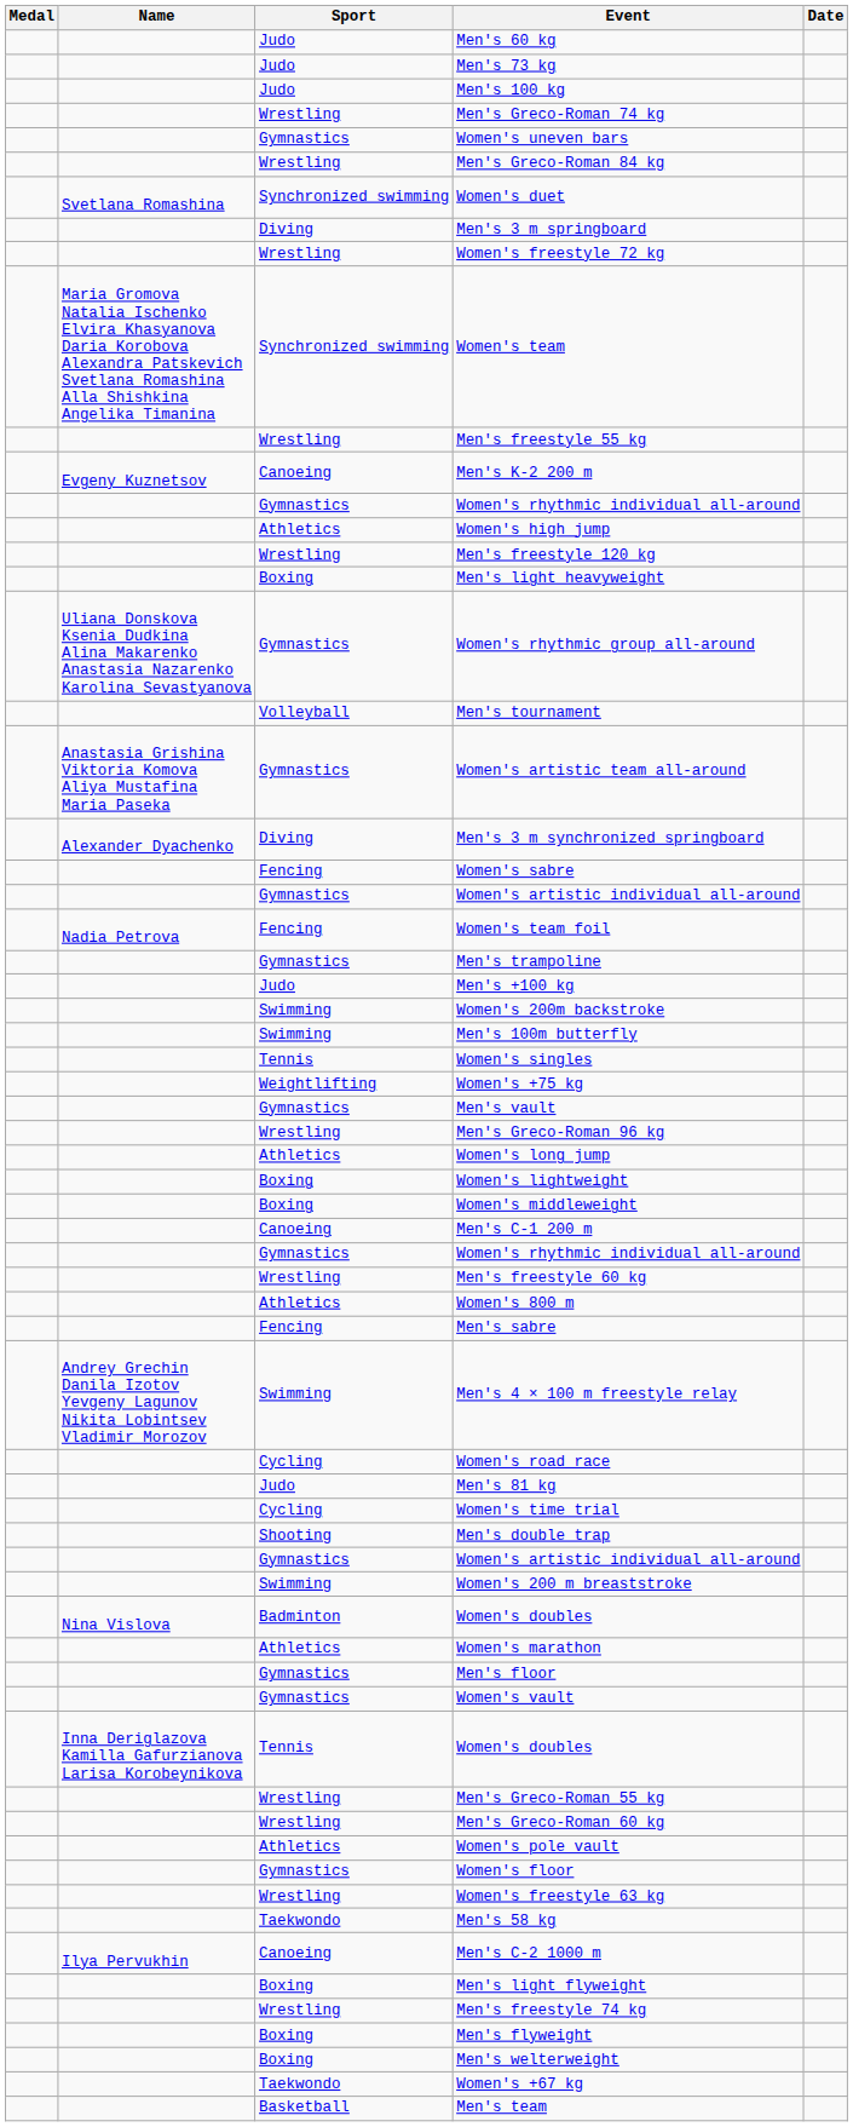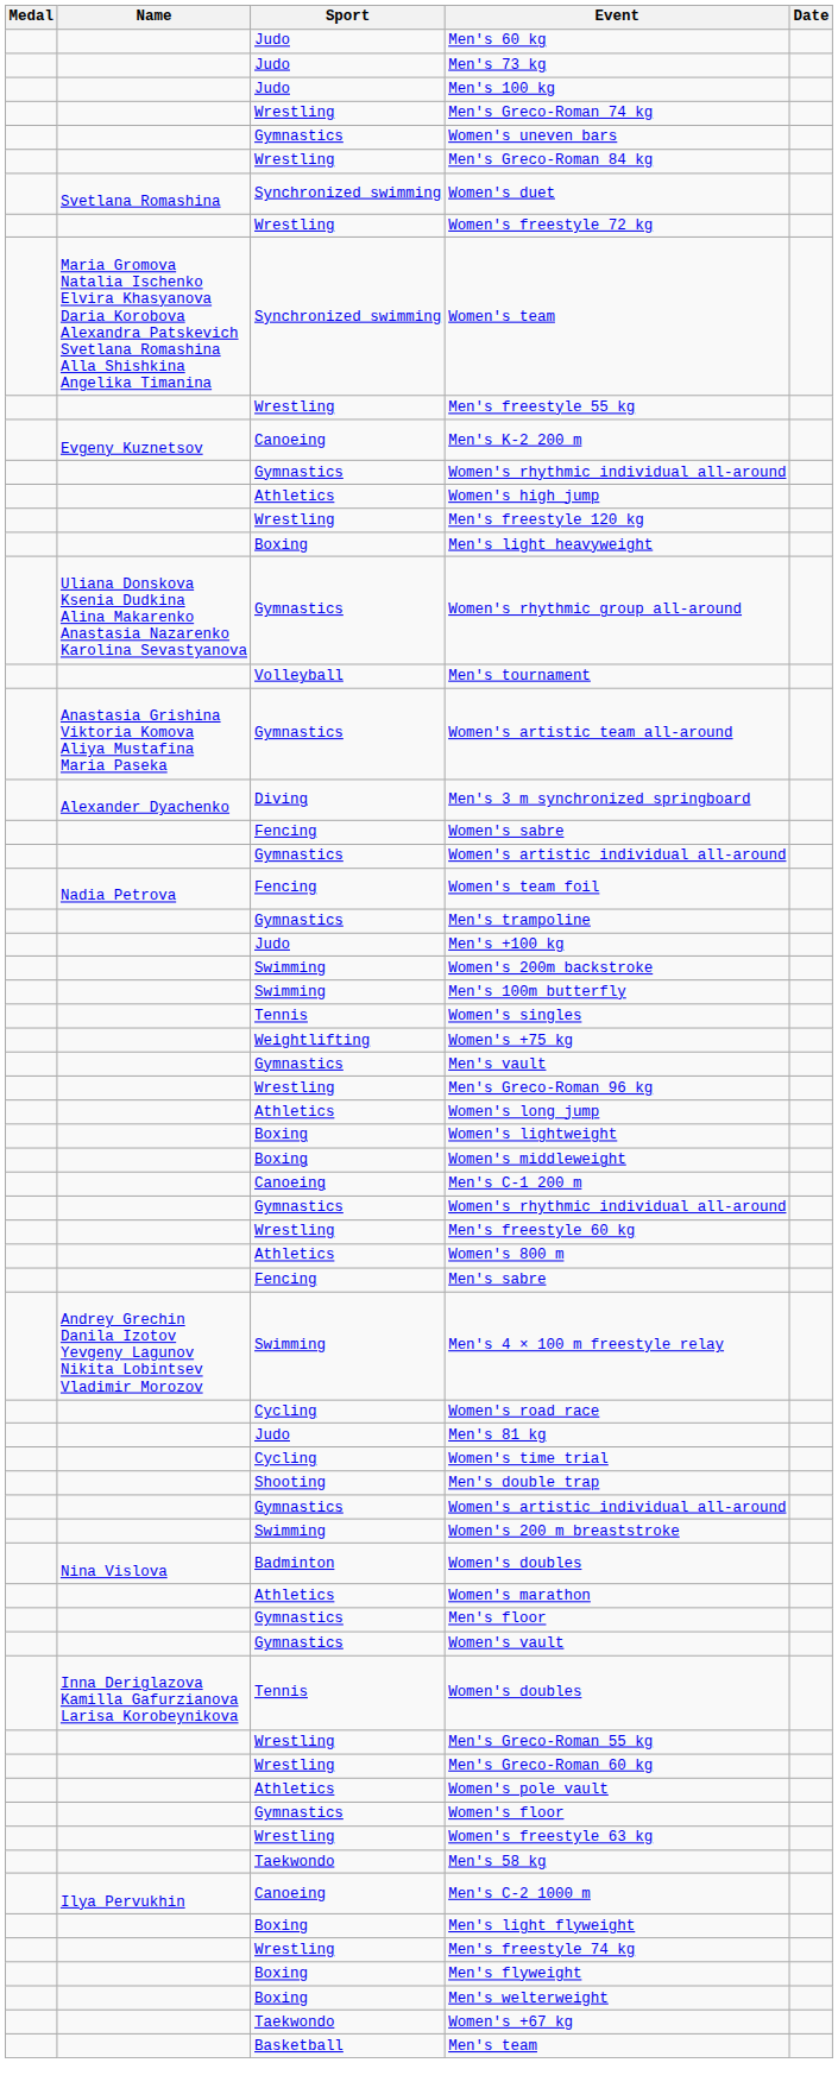 <table class="wikitable sortable"  style="font-size:95%">
 <tr>
 <th>Medal</th>
 <th>Name</th>
 <th>Sport</th>
 <th>Event</th>
 <th>Date</th>
 </tr>
 <tr>
 <td></td>
 <td></td>
 <td><a href='#'>Judo</a></td>
 <td><a href='#'>Men's 60 kg</a></td>
 <td></td>
 </tr>
 <tr>
 <td></td>
 <td></td>
 <td><a href='#'>Judo</a></td>
 <td><a href='#'>Men's 73 kg</a></td>
 <td></td>
 </tr>
 <tr>
 <td></td>
 <td></td>
 <td><a href='#'>Judo</a></td>
 <td><a href='#'>Men's 100 kg</a></td>
 <td></td>
 </tr>
 <tr>
 <td></td>
 <td></td>
 <td><a href='#'>Wrestling</a></td>
 <td><a href='#'>Men's Greco-Roman 74 kg</a></td>
 <td></td>
 </tr>
 <tr>
 <td></td>
 <td></td>
 <td><a href='#'>Gymnastics</a></td>
 <td><a href='#'>Women's uneven bars</a></td>
 <td></td>
 </tr>
 <tr>
 <td></td>
 <td></td>
 <td><a href='#'>Wrestling</a></td>
 <td><a href='#'>Men's Greco-Roman 84 kg</a></td>
 <td></td>
 </tr>
 <tr>
 <td></td>
 <td><br><a href='#'>Svetlana Romashina</a></td>
 <td><a href='#'>Synchronized swimming</a></td>
 <td><a href='#'>Women's duet</a></td>
-<td></td>
-</tr>
-<tr>
-<td></td>
-<td></td>
-<td><a href='#'>Diving</a></td>
-<td><a href='#'>Men's 3 m springboard</a></td>
 <td></td>
 </tr>
 <tr>
 <td></td>
 <td></td>
 <td><a href='#'>Wrestling</a></td>
 <td><a href='#'>Women's freestyle 72 kg</a></td>
 <td></td>
 </tr>
 <tr>
 <td></td>
 <td><br><a href='#'>Maria Gromova</a><br><a href='#'>Natalia Ischenko</a><br><a href='#'>Elvira Khasyanova</a><br><a href='#'>Daria Korobova</a><br><a href='#'>Alexandra Patskevich</a><br><a href='#'>Svetlana Romashina</a><br><a href='#'>Alla Shishkina</a><br><a href='#'>Angelika Timanina</a></td>
 <td><a href='#'>Synchronized swimming</a></td>
 <td><a href='#'>Women's team</a></td>
 <td></td>
 </tr>
 <tr>
 <td></td>
 <td></td>
 <td><a href='#'>Wrestling</a></td>
 <td><a href='#'>Men's freestyle 55 kg</a></td>
 <td></td>
 </tr>
 <tr>
 <td></td>
 <td><br><a href='#'>Evgeny Kuznetsov</a></td>
 <td><a href='#'>Canoeing</a></td>
 <td><a href='#'>Men's K-2 200 m</a></td>
 <td></td>
 </tr>
 <tr>
 <td></td>
 <td></td>
 <td><a href='#'>Gymnastics</a></td>
 <td><a href='#'>Women's rhythmic individual all-around</a></td>
 <td></td>
 </tr>
 <tr>
 <td></td>
 <td></td>
 <td><a href='#'>Athletics</a></td>
 <td><a href='#'>Women's high jump</a></td>
 <td></td>
 </tr>
 <tr>
 <td></td>
 <td></td>
 <td><a href='#'>Wrestling</a></td>
 <td><a href='#'>Men's freestyle 120 kg</a></td>
 <td></td>
 </tr>
 <tr>
 <td></td>
 <td></td>
 <td><a href='#'>Boxing</a></td>
 <td><a href='#'>Men's light heavyweight</a></td>
 <td></td>
 </tr>
 <tr>
 <td></td>
 <td><br><a href='#'>Uliana Donskova</a><br><a href='#'>Ksenia Dudkina</a><br><a href='#'>Alina Makarenko</a><br><a href='#'>Anastasia Nazarenko</a><br><a href='#'>Karolina Sevastyanova</a></td>
 <td><a href='#'>Gymnastics</a></td>
 <td><a href='#'>Women's rhythmic group all-around</a></td>
 <td></td>
 </tr>
 <tr>
 <td></td>
 <td><br></td>
 <td><a href='#'>Volleyball</a></td>
 <td><a href='#'>Men's tournament</a></td>
 <td></td>
 </tr>
 <tr>
 <td></td>
 <td><br><a href='#'>Anastasia Grishina</a><br><a href='#'>Viktoria Komova</a><br><a href='#'>Aliya Mustafina</a><br><a href='#'>Maria Paseka</a></td>
 <td><a href='#'>Gymnastics</a></td>
 <td><a href='#'>Women's artistic team all-around</a></td>
 <td></td>
 </tr>
 <tr>
 <td></td>
 <td><br><a href='#'>Alexander Dyachenko</a></td>
 <td><a href='#'>Diving</a></td>
 <td><a href='#'>Men's 3 m synchronized springboard</a></td>
 <td></td>
 </tr>
 <tr>
 <td></td>
 <td></td>
 <td><a href='#'>Fencing</a></td>
 <td><a href='#'>Women's sabre</a></td>
 <td></td>
 </tr>
 <tr>
 <td></td>
 <td></td>
 <td><a href='#'>Gymnastics</a></td>
 <td><a href='#'>Women's artistic individual all-around</a></td>
 <td></td>
 </tr>
 <tr>
 <td></td>
 <td><br><a href='#'>Nadia Petrova</a></td>
 <td><a href='#'>Fencing</a></td>
 <td><a href='#'>Women's team foil</a></td>
 <td></td>
 </tr>
 <tr>
 <td></td>
 <td></td>
 <td><a href='#'>Gymnastics</a></td>
 <td><a href='#'>Men's trampoline</a></td>
 <td></td>
 </tr>
 <tr>
 <td></td>
 <td></td>
 <td><a href='#'>Judo</a></td>
 <td><a href='#'>Men's +100 kg</a></td>
 <td></td>
 </tr>
 <tr>
 <td></td>
 <td></td>
 <td><a href='#'>Swimming</a></td>
 <td><a href='#'>Women's 200m backstroke</a></td>
 <td></td>
 </tr>
 <tr>
 <td></td>
 <td></td>
 <td><a href='#'>Swimming</a></td>
 <td><a href='#'>Men's 100m butterfly</a></td>
 <td></td>
 </tr>
 <tr>
 <td></td>
 <td></td>
 <td><a href='#'>Tennis</a></td>
 <td><a href='#'>Women's singles</a></td>
 <td></td>
 </tr>
 <tr>
 <td></td>
 <td></td>
 <td><a href='#'>Weightlifting</a></td>
 <td><a href='#'>Women's +75 kg</a></td>
 <td></td>
 </tr>
 <tr>
 <td></td>
 <td></td>
 <td><a href='#'>Gymnastics</a></td>
 <td><a href='#'>Men's vault</a></td>
 <td></td>
 </tr>
 <tr>
 <td></td>
 <td></td>
 <td><a href='#'>Wrestling</a></td>
 <td><a href='#'>Men's Greco-Roman 96 kg</a></td>
 <td></td>
 </tr>
 <tr>
 <td></td>
 <td></td>
 <td><a href='#'>Athletics</a></td>
 <td><a href='#'>Women's long jump</a></td>
 <td></td>
 </tr>
 <tr>
 <td></td>
 <td></td>
 <td><a href='#'>Boxing</a></td>
 <td><a href='#'>Women's lightweight</a></td>
 <td></td>
 </tr>
 <tr>
 <td></td>
 <td></td>
 <td><a href='#'>Boxing</a></td>
 <td><a href='#'>Women's middleweight</a></td>
 <td></td>
 </tr>
 <tr>
 <td></td>
 <td></td>
 <td><a href='#'>Canoeing</a></td>
 <td><a href='#'>Men's C-1 200 m</a></td>
 <td></td>
 </tr>
 <tr>
 <td></td>
 <td></td>
 <td><a href='#'>Gymnastics</a></td>
 <td><a href='#'>Women's rhythmic individual all-around</a></td>
 <td></td>
 </tr>
 <tr>
 <td></td>
 <td></td>
 <td><a href='#'>Wrestling</a></td>
 <td><a href='#'>Men's freestyle 60 kg</a></td>
 <td></td>
 </tr>
 <tr>
 <td></td>
 <td></td>
 <td><a href='#'>Athletics</a></td>
 <td><a href='#'>Women's 800 m</a></td>
 <td></td>
 </tr>
 <tr>
 <td></td>
 <td></td>
 <td><a href='#'>Fencing</a></td>
 <td><a href='#'>Men's sabre</a></td>
 <td></td>
 </tr>
 <tr>
 <td></td>
 <td> <br> <a href='#'>Andrey Grechin</a><br><a href='#'>Danila Izotov</a><br><a href='#'>Yevgeny Lagunov</a><br><a href='#'>Nikita Lobintsev</a><br><a href='#'>Vladimir Morozov</a></td>
 <td><a href='#'>Swimming</a></td>
 <td><a href='#'>Men's 4 × 100 m freestyle relay</a></td>
 <td></td>
 </tr>
 <tr>
 <td></td>
 <td></td>
 <td><a href='#'>Cycling</a></td>
 <td><a href='#'>Women's road race</a></td>
 <td></td>
 </tr>
 <tr>
 <td></td>
 <td></td>
 <td><a href='#'>Judo</a></td>
 <td><a href='#'>Men's 81 kg</a></td>
 <td></td>
 </tr>
 <tr>
 <td></td>
 <td></td>
 <td><a href='#'>Cycling</a></td>
 <td><a href='#'>Women's time trial</a></td>
 <td></td>
 </tr>
 <tr>
 <td></td>
 <td></td>
 <td><a href='#'>Shooting</a></td>
 <td><a href='#'>Men's double trap</a></td>
 <td></td>
 </tr>
 <tr>
 <td></td>
 <td></td>
 <td><a href='#'>Gymnastics</a></td>
 <td><a href='#'>Women's artistic individual all-around</a></td>
 <td></td>
 </tr>
 <tr>
 <td></td>
 <td></td>
 <td><a href='#'>Swimming</a></td>
 <td><a href='#'>Women's 200 m breaststroke</a></td>
 <td></td>
 </tr>
 <tr>
 <td></td>
 <td><br><a href='#'>Nina Vislova</a></td>
 <td><a href='#'>Badminton</a></td>
 <td><a href='#'>Women's doubles</a></td>
 <td></td>
 </tr>
 <tr>
 <td></td>
 <td></td>
 <td><a href='#'>Athletics</a></td>
 <td><a href='#'>Women's marathon</a></td>
 <td></td>
 </tr>
 <tr>
 <td></td>
 <td></td>
 <td><a href='#'>Gymnastics</a></td>
 <td><a href='#'>Men's floor</a></td>
 <td></td>
 </tr>
 <tr>
 <td></td>
 <td></td>
 <td><a href='#'>Gymnastics</a></td>
 <td><a href='#'>Women's vault</a></td>
 <td></td>
 </tr>
 <tr>
 <td></td>
 <td><br><a href='#'>Inna Deriglazova</a><br><a href='#'>Kamilla Gafurzianova</a><br><a href='#'>Larisa Korobeynikova</a></td>
 <td><a href='#'>Tennis</a></td>
 <td><a href='#'>Women's doubles</a></td>
 <td></td>
 </tr>
 <tr>
 <td></td>
 <td></td>
 <td><a href='#'>Wrestling</a></td>
 <td><a href='#'>Men's Greco-Roman 55 kg</a></td>
 <td></td>
 </tr>
 <tr>
 <td></td>
 <td></td>
 <td><a href='#'>Wrestling</a></td>
 <td><a href='#'>Men's Greco-Roman 60 kg</a></td>
 <td></td>
 </tr>
 <tr>
 <td></td>
 <td></td>
 <td><a href='#'>Athletics</a></td>
 <td><a href='#'>Women's pole vault</a></td>
 <td></td>
 </tr>
 <tr>
 <td></td>
 <td></td>
 <td><a href='#'>Gymnastics</a></td>
 <td><a href='#'>Women's floor</a></td>
 <td></td>
 </tr>
 <tr>
 <td></td>
 <td></td>
 <td><a href='#'>Wrestling</a></td>
 <td><a href='#'>Women's freestyle 63 kg</a></td>
 <td></td>
 </tr>
 <tr>
 <td></td>
 <td></td>
 <td><a href='#'>Taekwondo</a></td>
 <td><a href='#'>Men's 58 kg</a></td>
 <td></td>
 </tr>
 <tr>
 <td></td>
 <td><br><a href='#'>Ilya Pervukhin</a></td>
 <td><a href='#'>Canoeing</a></td>
 <td><a href='#'>Men's C-2 1000 m</a></td>
 <td></td>
 </tr>
 <tr>
 <td></td>
 <td></td>
 <td><a href='#'>Boxing</a></td>
 <td><a href='#'>Men's light flyweight</a></td>
 <td></td>
 </tr>
 <tr>
 <td></td>
 <td></td>
 <td><a href='#'>Wrestling</a></td>
 <td><a href='#'>Men's freestyle 74 kg</a></td>
 <td></td>
 </tr>
 <tr>
 <td></td>
 <td></td>
 <td><a href='#'>Boxing</a></td>
 <td><a href='#'>Men's flyweight</a></td>
 <td></td>
 </tr>
 <tr>
 <td></td>
 <td></td>
 <td><a href='#'>Boxing</a></td>
 <td><a href='#'>Men's welterweight</a></td>
 <td></td>
 </tr>
 <tr>
 <td></td>
 <td></td>
 <td><a href='#'>Taekwondo</a></td>
 <td><a href='#'>Women's +67 kg</a></td>
 <td></td>
 </tr>
 <tr>
 <td></td>
 <td><br></td>
 <td><a href='#'>Basketball</a></td>
 <td><a href='#'>Men's team</a></td>
 <td></td>
 </tr>
 </table>
